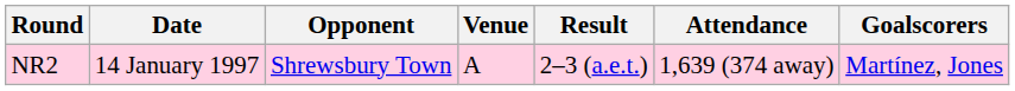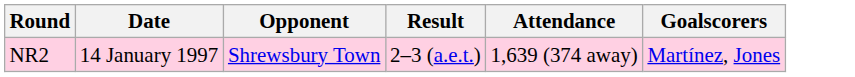 <table class="wikitable">
 <tr>
 <th>Round</th>
 <th>Date</th>
 <th>Opponent</th>
-<th>Venue</th>
 <th>Result</th>
 <th>Attendance</th>
 <th>Goalscorers</th>
 </tr>
 <tr style="background-color: #ffd0e3;">
 <td>NR2</td>
 <td>14 January 1997</td>
 <td><a href='#'>Shrewsbury Town</a></td>
-<td>A</td>
 <td>2–3 (<a href='#'>a.e.t.</a>)</td>
 <td>1,639 (374 away)</td>
 <td><a href='#'>Martínez</a>, <a href='#'>Jones</a></td>
 </tr>
 </table>
